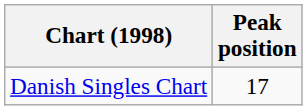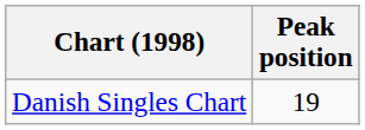 <table class="wikitable">
 <tr>
 <th>Chart (1998)</th>
 <th>Peak<br>position</th>
 </tr>
 <tr>
 <td><a href='#'>Danish Singles Chart</a></td>
-<td align="center">17</td>
+<td align="center">19</td>
 </tr>
 </table>
